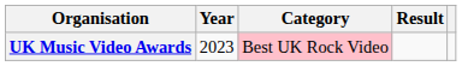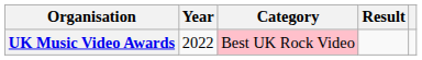 <table class="wikitable sortable plainrowheaders" style="border:none; margin:0;">
 <tr>
 <th scope="col">Organisation</th>
 <th scope="col">Year</th>
 <th scope="col">Category</th>
 <th scope="col">Result</th>
 <th class="unsortable" scope="col"></th>
 </tr>
 <tr>
 <th scope="row"><a href='#'>UK Music Video Awards</a></th>
-<td>2023</td>
+<td>2022</td>
 <td style="background: pink;">Best UK Rock Video</td>
 <td></td>
 <td></td>
 </tr>
 </table>
